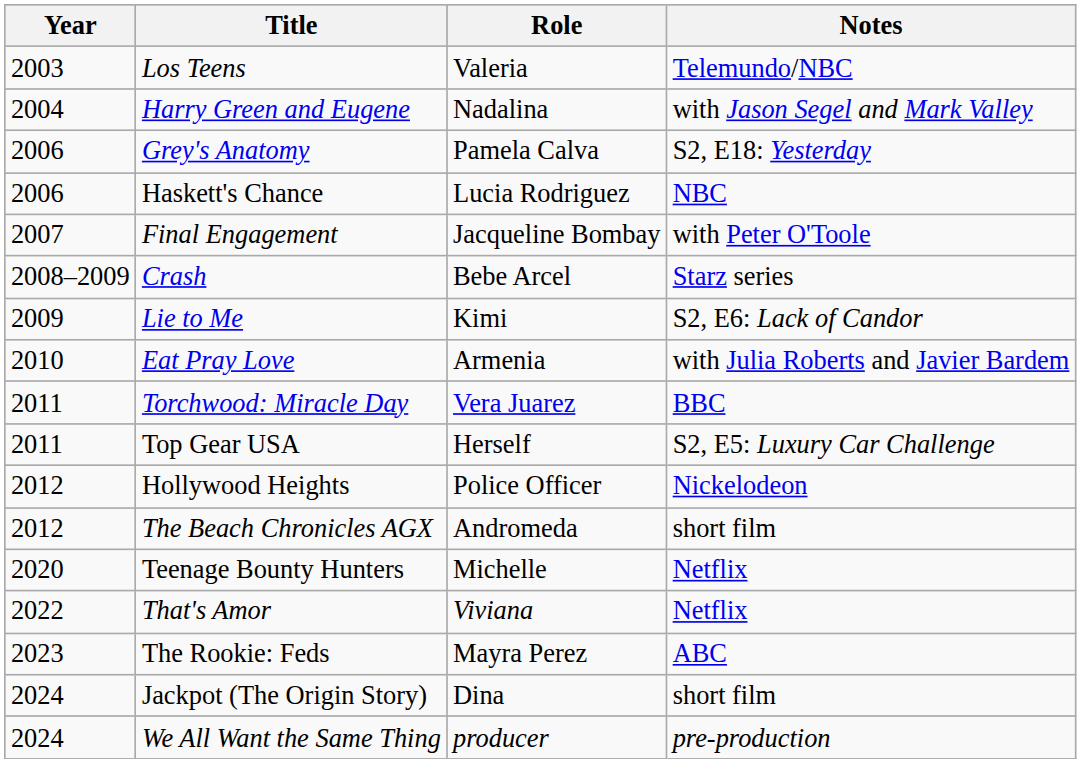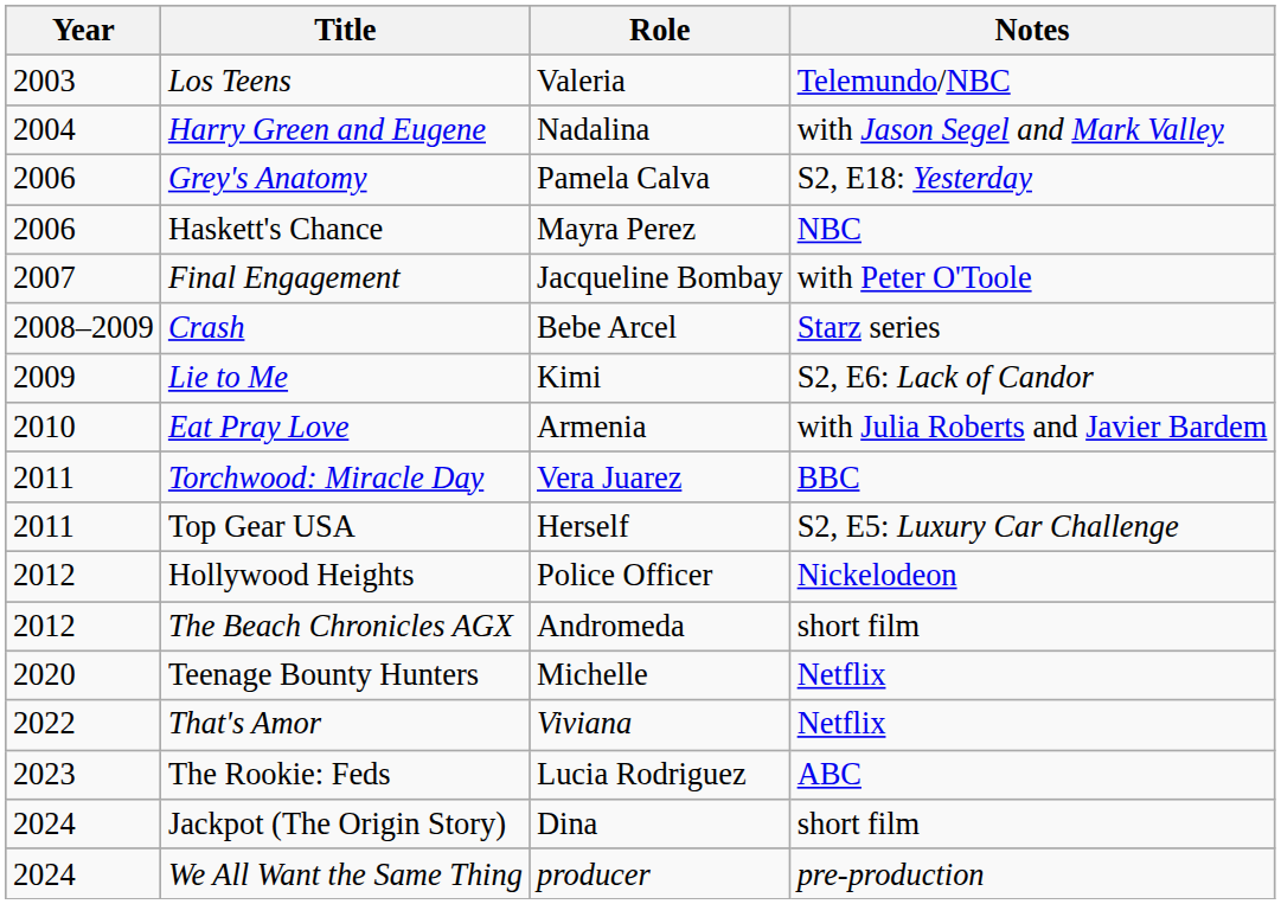 <table class="wikitable sortable">
 <tr>
 <th>Year</th>
 <th>Title</th>
 <th>Role</th>
 <th>Notes</th>
 </tr>
 <tr>
 <td>2003</td>
 <td><em>Los Teens</em></td>
 <td>Valeria</td>
 <td><a href='#'>Telemundo</a>/<a href='#'>NBC</a></td>
 </tr>
 <tr>
 <td>2004</td>
 <td><em><a href='#'>Harry Green and Eugene</a></em></td>
 <td>Nadalina</td>
 <td>with <em><a href='#'>Jason Segel</a> and <a href='#'>Mark Valley</a></em></td>
 </tr>
 <tr>
 <td>2006</td>
 <td><em><a href='#'>Grey's Anatomy</a></em></td>
 <td>Pamela Calva</td>
 <td>S2, E18: <em><a href='#'>Yesterday</a></em></td>
 </tr>
 <tr>
 <td>2006</td>
 <td>Haskett's Chance</td>
-<td>Lucia Rodriguez</td>
+<td>Mayra Perez</td>
 <td><a href='#'>NBC</a></td>
 </tr>
 <tr>
 <td>2007</td>
 <td><em>Final Engagement</em></td>
 <td>Jacqueline Bombay</td>
 <td>with <a href='#'>Peter O'Toole</a></td>
 </tr>
 <tr>
 <td>2008–2009</td>
 <td><em><a href='#'>Crash</a></em></td>
 <td>Bebe Arcel</td>
 <td><a href='#'>Starz</a> series</td>
 </tr>
 <tr>
 <td>2009</td>
 <td><em><a href='#'>Lie to Me</a></em></td>
 <td>Kimi</td>
 <td>S2, E6: <em>Lack of Candor</em></td>
 </tr>
 <tr>
 <td>2010</td>
 <td><em><a href='#'>Eat Pray Love</a></em></td>
 <td>Armenia</td>
 <td>with <a href='#'>Julia Roberts</a> and <a href='#'>Javier Bardem</a></td>
 </tr>
 <tr>
 <td>2011</td>
 <td><em><a href='#'>Torchwood: Miracle Day</a></em></td>
 <td><a href='#'>Vera Juarez</a></td>
 <td><a href='#'>BBC</a></td>
 </tr>
 <tr>
 <td>2011</td>
 <td>Top Gear USA</td>
 <td>Herself</td>
 <td>S2, E5: <em>Luxury Car Challenge</em></td>
 </tr>
 <tr>
 <td>2012</td>
 <td>Hollywood Heights</td>
 <td>Police Officer</td>
 <td><a href='#'>Nickelodeon</a></td>
 </tr>
 <tr>
 <td>2012</td>
 <td><em>The Beach Chronicles AGX</em></td>
 <td>Andromeda</td>
 <td>short film</td>
 </tr>
 <tr>
 <td>2020</td>
 <td>Teenage Bounty Hunters</td>
 <td>Michelle</td>
 <td><a href='#'>Netflix</a></td>
 </tr>
 <tr>
 <td>2022</td>
 <td><em>That's Amor</em></td>
 <td><em>Viviana</em></td>
 <td><a href='#'>Netflix</a></td>
 </tr>
 <tr>
 <td>2023</td>
 <td>The Rookie: Feds</td>
-<td>Mayra Perez</td>
+<td>Lucia Rodriguez</td>
 <td><a href='#'>ABC</a></td>
 </tr>
 <tr>
 <td>2024</td>
 <td>Jackpot (The Origin Story)</td>
 <td>Dina</td>
 <td>short film</td>
 </tr>
 <tr>
 <td>2024</td>
 <td><em>We All Want the Same Thing</em></td>
 <td><em>producer</em></td>
 <td><em>pre-production</em></td>
 </tr>
 </table>
